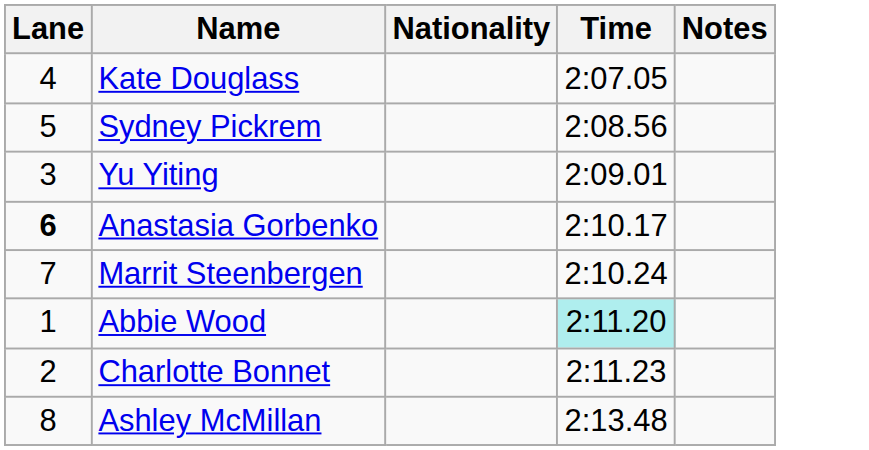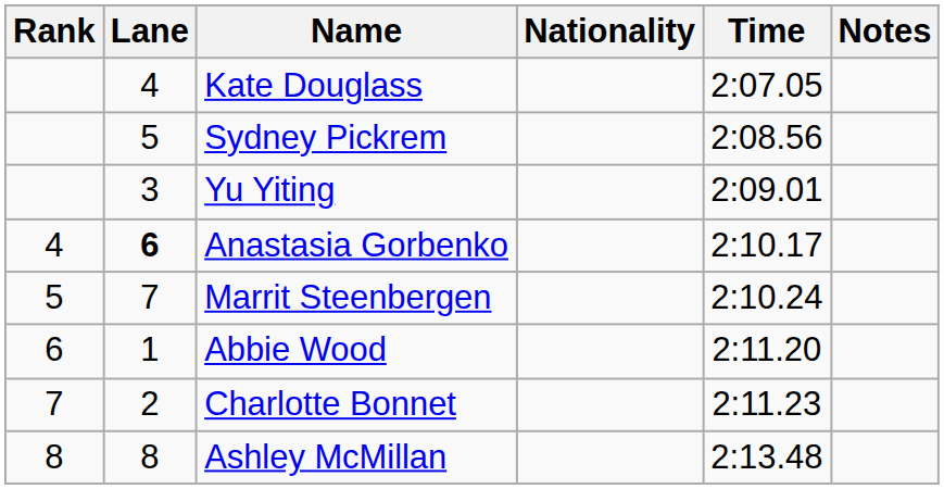 <table class="wikitable sortable" style="text-align:center">
 <tr>
+<th>Rank</th>
 <th>Lane</th>
 <th>Name</th>
 <th>Nationality</th>
 <th>Time</th>
 <th>Notes</th>
 </tr>
 <tr>
+<td></td>
 <td>4</td>
 <td align=left><a href='#'>Kate Douglass</a></td>
 <td align=left></td>
 <td>2:07.05</td>
 <td></td>
 </tr>
 <tr>
+<td></td>
 <td>5</td>
 <td align=left><a href='#'>Sydney Pickrem</a></td>
 <td align=left></td>
 <td>2:08.56</td>
 <td></td>
 </tr>
 <tr>
+<td></td>
 <td>3</td>
 <td align=left><a href='#'>Yu Yiting</a></td>
 <td align=left></td>
 <td>2:09.01</td>
 <td></td>
 </tr>
 <tr>
+<td>4</td>
 <td><strong>6</strong></td>
 <td align=left><a href='#'>Anastasia Gorbenko</a></td>
 <td align=left></td>
 <td>2:10.17</td>
 <td></td>
 </tr>
 <tr>
+<td>5</td>
 <td>7</td>
 <td align=left><a href='#'>Marrit Steenbergen</a></td>
 <td align=left></td>
 <td>2:10.24</td>
 <td></td>
 </tr>
 <tr>
+<td>6</td>
 <td>1</td>
 <td align=left><a href='#'>Abbie Wood</a></td>
 <td align=left></td>
-<td style="background: paleturquoise;">2:11.20</td>
+<td>2:11.20</td>
 <td></td>
 </tr>
 <tr>
+<td>7</td>
 <td>2</td>
 <td align=left><a href='#'>Charlotte Bonnet</a></td>
 <td align=left></td>
 <td>2:11.23</td>
 <td></td>
 </tr>
 <tr>
 <td>8</td>
+<td>8</td>
 <td align=left><a href='#'>Ashley McMillan</a></td>
 <td align=left></td>
 <td>2:13.48</td>
 <td></td>
 </tr>
 </table>
